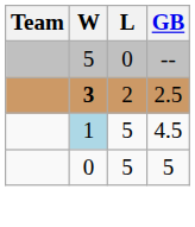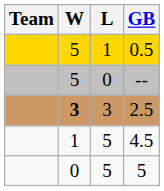 <table class="wikitable" style="text-align:center;">
 <tr>
 <th>Team</th>
 <th width=20px>W</th>
 <th width=20px>L</th>
 <th width=20px><a href='#'>GB</a></th>
+</tr>
+<tr bgcolor=gold>
+<td align="left"></td>
+<td>5</td>
+<td>1</td>
+<td>0.5</td>
 </tr>
 <tr bgcolor=silver>
 <td align="left"></td>
 <td>5</td>
 <td>0</td>
 <td>--</td>
 </tr>
 <tr bgcolor="CC9966">
 <td align="left"></td>
 <td><strong>3</strong></td>
-<td>2</td>
+<td>3</td>
 <td>2.5</td>
 </tr>
 <tr>
 <td align="left"></td>
-<td style="background: lightblue;">1</td>
+<td>1</td>
 <td>5</td>
 <td>4.5</td>
 </tr>
 <tr align="center">
 <td align="left"></td>
 <td>0</td>
 <td>5</td>
 <td>5</td>
 </tr>
 </table>
